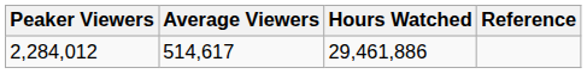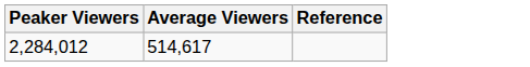 <table class="wikitable">
 <tr>
 <th>Peaker Viewers</th>
 <th>Average Viewers</th>
-<th>Hours Watched</th>
 <th>Reference</th>
 </tr>
 <tr>
 <td>2,284,012</td>
 <td>514,617</td>
-<td>29,461,886</td>
 <td></td>
 </tr>
 </table>
